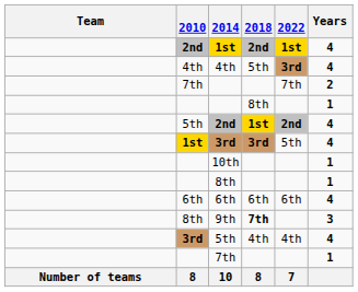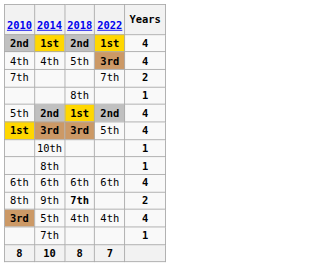 <table class="wikitable" style="text-align:center; font-size:90%">
 <tr>
-<th width=170>Team</th>
 <th width=25><br><a href='#'>2010</a></th>
 <th width=25><br><a href='#'>2014</a></th>
 <th width=25><br><a href='#'>2018</a></th>
 <th width=25><br><a href='#'>2022</a></th>
 <th width=40>Years</th>
 </tr>
 <tr>
-<td align=left></td>
 <td bgcolor=silver><strong>2nd</strong></td>
 <td bgcolor=gold><strong>1st</strong></td>
 <td bgcolor=silver><strong>2nd</strong></td>
 <td bgcolor=gold><strong>1st</strong></td>
 <td><strong>4</strong></td>
 </tr>
 <tr>
-<td align=left></td>
 <td>4th</td>
 <td>4th</td>
 <td>5th</td>
 <td bgcolor=cc9966><strong>3rd</strong></td>
 <td><strong>4</strong></td>
 </tr>
 <tr>
-<td align=left></td>
 <td>7th</td>
 <td></td>
 <td></td>
 <td>7th</td>
 <td><strong>2</strong></td>
 </tr>
 <tr>
-<td align=left></td>
 <td></td>
 <td></td>
 <td>8th</td>
 <td></td>
 <td><strong>1</strong></td>
 </tr>
 <tr>
-<td align=left></td>
 <td>5th</td>
 <td bgcolor=silver><strong>2nd</strong></td>
 <td bgcolor=gold><strong>1st</strong></td>
 <td bgcolor=silver><strong>2nd</strong></td>
 <td><strong>4</strong></td>
 </tr>
 <tr>
-<td align=left></td>
 <td bgcolor=gold><strong>1st</strong></td>
 <td bgcolor=cc9966><strong>3rd</strong></td>
 <td bgcolor=cc9966><strong>3rd</strong></td>
 <td>5th</td>
 <td><strong>4</strong></td>
 </tr>
 <tr>
-<td align=left></td>
 <td></td>
 <td>10th</td>
 <td></td>
 <td></td>
 <td><strong>1</strong></td>
 </tr>
 <tr>
-<td align=left></td>
 <td></td>
 <td>8th</td>
 <td></td>
 <td></td>
 <td><strong>1</strong></td>
 </tr>
 <tr>
-<td align=left></td>
 <td>6th</td>
 <td>6th</td>
 <td>6th</td>
 <td>6th</td>
 <td><strong>4</strong></td>
 </tr>
 <tr>
-<td align=left></td>
 <td>8th</td>
 <td>9th</td>
 <td><strong>7th</strong></td>
 <td></td>
-<td><strong>3</strong></td>
+<td><strong>2</strong></td>
 </tr>
 <tr>
-<td align=left></td>
 <td bgcolor=cc9966><strong>3rd</strong></td>
 <td>5th</td>
 <td>4th</td>
 <td>4th</td>
 <td><strong>4</strong></td>
 </tr>
 <tr>
-<td align=left></td>
 <td></td>
 <td>7th</td>
 <td></td>
 <td></td>
 <td><strong>1</strong></td>
 </tr>
 <tr>
-<th>Number of teams</th>
 <th>8</th>
 <th>10</th>
 <th>8</th>
 <th>7</th>
 <th></th>
 </tr>
 </table>
